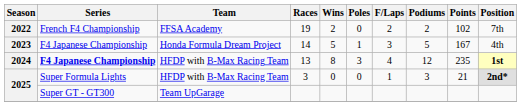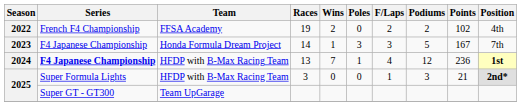 <table class="wikitable" style="font-size: 90%; text-align:center">
 <tr>
 <th>Season</th>
 <th>Series</th>
 <th>Team</th>
 <th>Races</th>
 <th>Wins</th>
 <th>Poles</th>
 <th>F/Laps</th>
 <th>Podiums</th>
 <th>Points</th>
 <th>Position</th>
 </tr>
 <tr>
 <th>2022</th>
 <td align="left"><a href='#'>French F4 Championship</a></td>
 <td align="left"><a href='#'>FFSA Academy</a></td>
 <td>19</td>
 <td>2</td>
 <td>0</td>
 <td>2</td>
 <td>2</td>
 <td>102</td>
-<td>7th</td>
+<td>4th</td>
 </tr>
 <tr>
 <th>2023</th>
 <td align=left><a href='#'>F4 Japanese Championship</a></td>
 <td align=left><a href='#'>Honda Formula Dream Project</a></td>
 <td>14</td>
-<td>5</td>
 <td>1</td>
+<td>3</td>
 <td>3</td>
 <td>5</td>
 <td>167</td>
-<td>4th</td>
+<td>7th</td>
 </tr>
 <tr>
 <th>2024</th>
 <td align=left nowrap><strong><a href='#'>F4 Japanese Championship</a></strong></td>
 <td align=left nowrap><a href='#'>HFDP</a> with <a href='#'>B-Max Racing Team</a></td>
 <td>13</td>
-<td>8</td>
-<td>3</td>
+<td>7</td>
+<td>1</td>
 <td>4</td>
 <td>12</td>
-<td>235</td>
+<td>236</td>
 <td style="background:#FFFFBF;"><strong>1st</strong></td>
 </tr>
 <tr>
 <th rowspan="2">2025</th>
 <td align=left><a href='#'>Super Formula Lights</a></td>
 <td align=left><a href='#'>HFDP</a> with <a href='#'>B-Max Racing Team</a></td>
 <td>3</td>
 <td>0</td>
 <td>0</td>
 <td>1</td>
 <td>3</td>
 <td>21</td>
 <td style="background:#dfdfdf;"><strong>2nd*</strong></td>
 </tr>
 <tr>
 <td align=left><a href='#'>Super GT - GT300</a></td>
 <td align=left><a href='#'>Team UpGarage</a></td>
 <td></td>
 <td></td>
 <td></td>
 <td></td>
 <td></td>
 <td></td>
 <td></td>
 </tr>
 <tr>
 </tr>
 </table>
